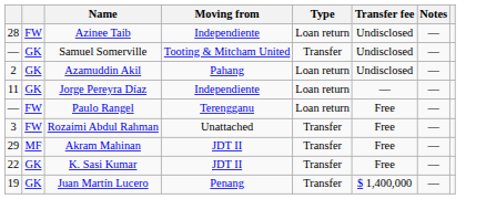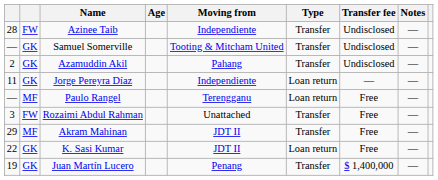 <table class="wikitable" Style="text-align: center;font-size:80%">
 <tr>
 <th></th>
 <th></th>
 <th>Name</th>
+<th>Age</th>
 <th>Moving from</th>
 <th>Type</th>
 <th>Transfer fee</th>
 <th>Notes</th>
 <th></th>
 </tr>
 <tr>
 <td>28</td>
 <td><a href='#'>FW</a></td>
 <td> <a href='#'>Azinee Taib</a></td>
+<td></td>
 <td> <a href='#'>Independiente</a></td>
-<td>Loan return</td>
+<td>Transfer</td>
 <td>Undisclosed</td>
 <td>—</td>
 <td></td>
 </tr>
 <tr>
 <td>—</td>
 <td><a href='#'>GK</a></td>
 <td>  Samuel Somerville</td>
+<td></td>
 <td> <a href='#'>Tooting & Mitcham United</a></td>
 <td>Transfer</td>
 <td>Undisclosed</td>
 <td>—</td>
 <td></td>
 </tr>
 <tr>
 <td>2</td>
 <td><a href='#'>GK</a></td>
 <td> <a href='#'>Azamuddin Akil</a></td>
+<td></td>
 <td> <a href='#'>Pahang</a></td>
-<td>Loan return</td>
+<td>Transfer</td>
 <td>Undisclosed</td>
 <td>—</td>
 <td></td>
 </tr>
 <tr>
 <td>11</td>
 <td><a href='#'>GK</a></td>
 <td> <a href='#'>Jorge Pereyra Díaz</a></td>
+<td></td>
 <td> <a href='#'>Independiente</a></td>
 <td>Loan return</td>
 <td>—</td>
 <td>—</td>
 <td></td>
 </tr>
 <tr>
 <td>—</td>
-<td><a href='#'>FW</a></td>
+<td><a href='#'>MF</a></td>
 <td> <a href='#'>Paulo Rangel</a></td>
+<td></td>
 <td> <a href='#'>Terengganu</a></td>
 <td>Loan return</td>
 <td>Free</td>
 <td>—</td>
 <td></td>
 </tr>
 <tr>
 <td>3</td>
 <td><a href='#'>FW</a></td>
 <td> <a href='#'>Rozaimi Abdul Rahman</a></td>
+<td></td>
 <td>Unattached</td>
 <td>Transfer</td>
 <td>Free</td>
 <td>—</td>
 <td></td>
 </tr>
 <tr>
 <td>29</td>
 <td><a href='#'>MF</a></td>
 <td> <a href='#'>Akram Mahinan</a></td>
+<td></td>
 <td> <a href='#'>JDT II</a></td>
 <td>Transfer</td>
 <td>Free</td>
 <td>—</td>
 <td></td>
 </tr>
 <tr>
 <td>22</td>
 <td><a href='#'>GK</a></td>
 <td> <a href='#'>K. Sasi Kumar</a></td>
+<td></td>
 <td> <a href='#'>JDT II</a></td>
-<td>Transfer</td>
+<td>Loan return</td>
 <td>Free</td>
 <td>—</td>
 <td></td>
 </tr>
 <tr>
 <td>19</td>
 <td><a href='#'>GK</a></td>
 <td> <a href='#'>Juan Martín Lucero</a></td>
+<td></td>
 <td> <a href='#'>Penang</a></td>
 <td>Transfer</td>
 <td><a href='#'>$</a> 1,400,000</td>
 <td>—</td>
 <td></td>
 </tr>
 </table>
